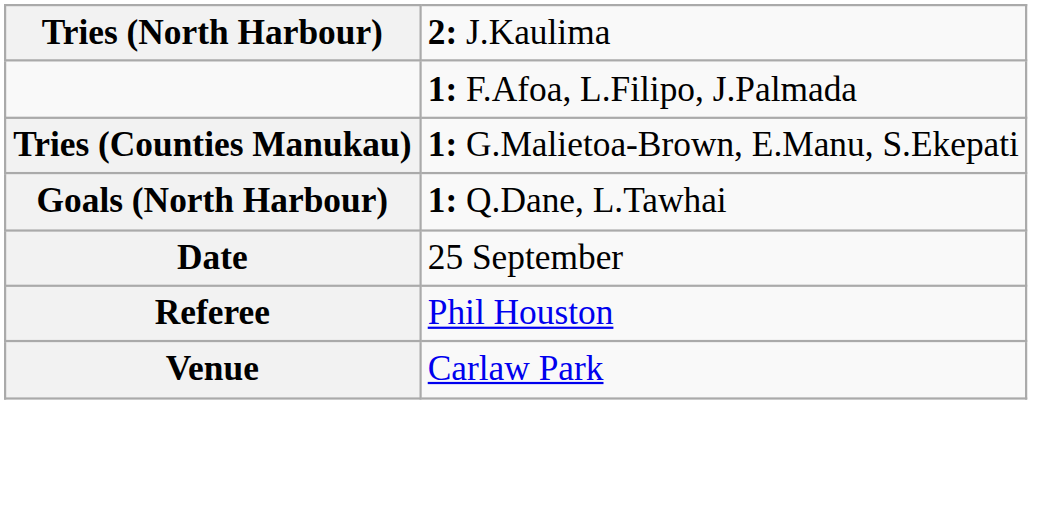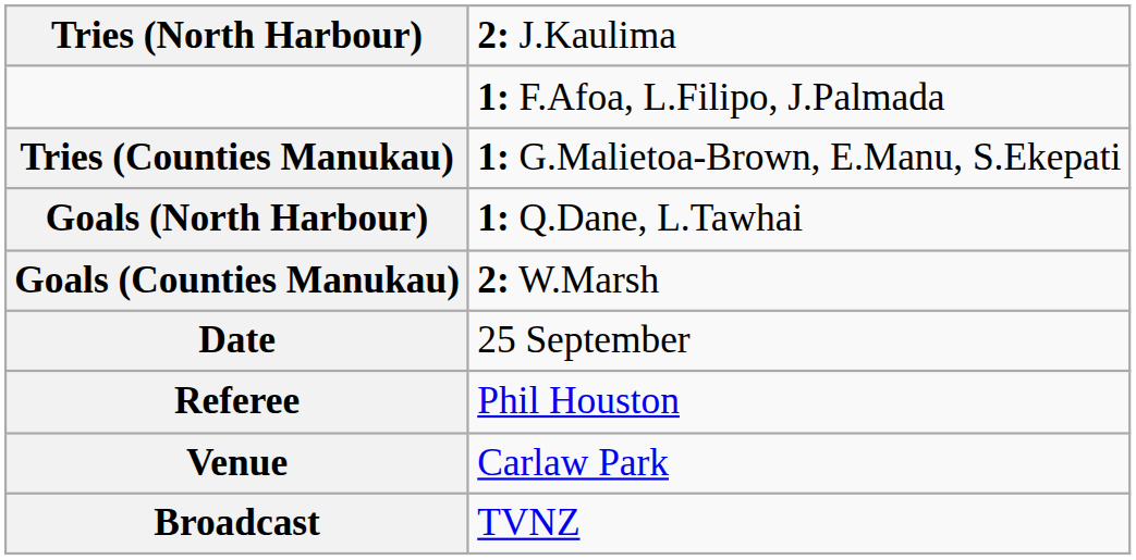 <table class="wikitable">
 <tr>
 <th>Tries (North Harbour)</th>
 <td><strong>2:</strong> J.Kaulima</td>
 </tr>
 <tr>
 <td></td>
 <td><strong>1:</strong> F.Afoa, L.Filipo, J.Palmada</td>
 </tr>
 <tr>
 <th>Tries (Counties Manukau)</th>
 <td><strong>1:</strong> G.Malietoa-Brown, E.Manu, S.Ekepati</td>
 </tr>
 <tr>
 <th>Goals (North Harbour)</th>
 <td><strong>1:</strong> Q.Dane, L.Tawhai</td>
 </tr>
 <tr>
+<th>Goals (Counties Manukau)</th>
+<td><strong>2:</strong> W.Marsh</td>
+</tr>
+<tr>
 <th>Date</th>
 <td>25 September</td>
 </tr>
 <tr>
 <th>Referee</th>
 <td><a href='#'>Phil Houston</a></td>
 </tr>
 <tr>
 <th>Venue</th>
 <td><a href='#'>Carlaw Park</a></td>
 </tr>
+<tr>
+<th>Broadcast</th>
+<td><a href='#'>TVNZ</a></td>
+</tr>
 </table>
